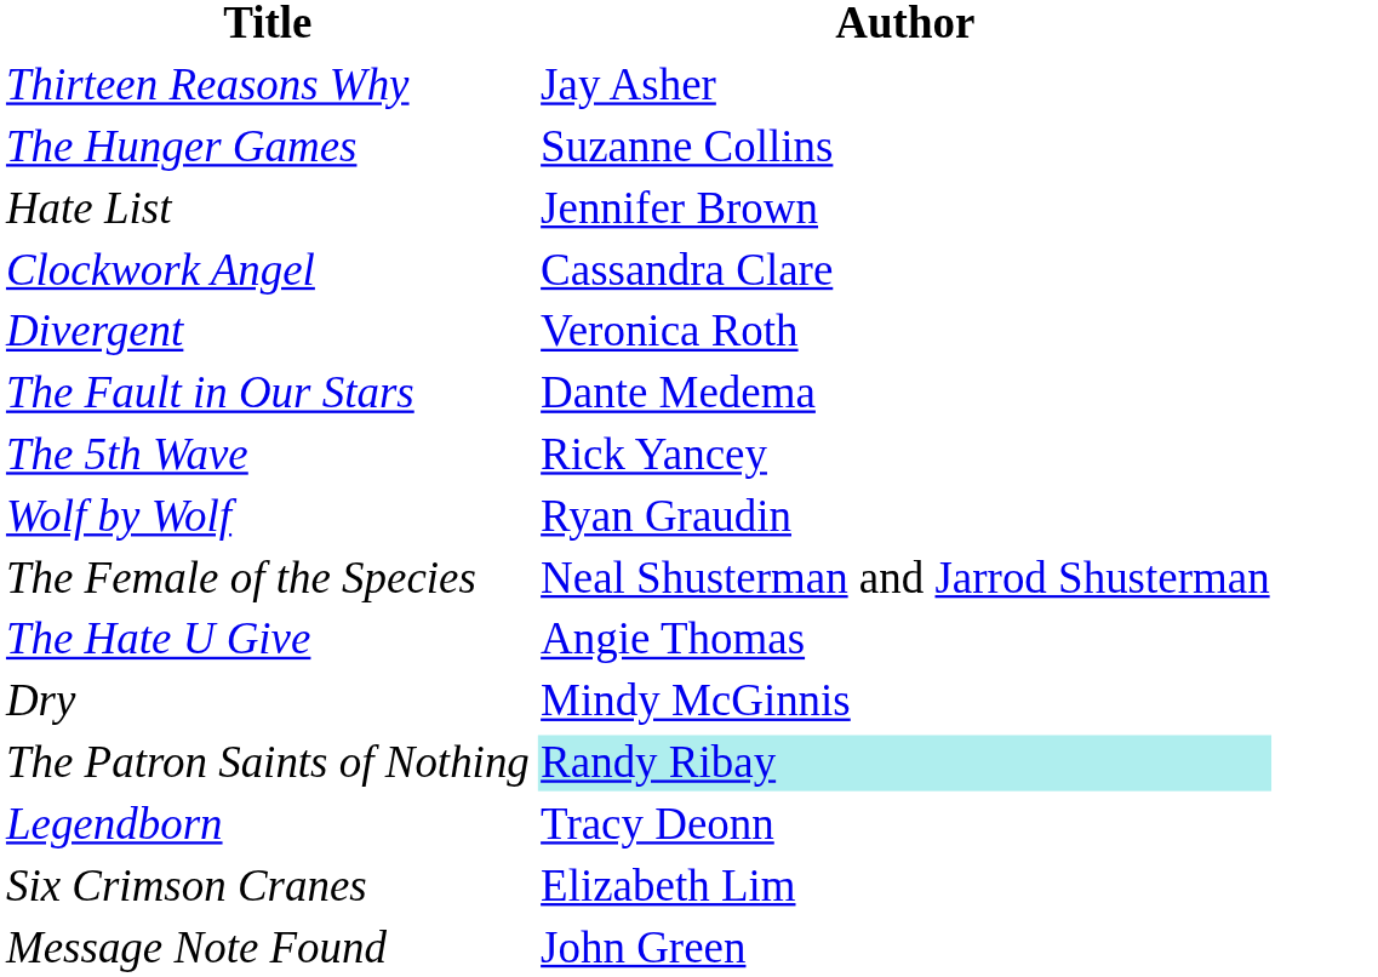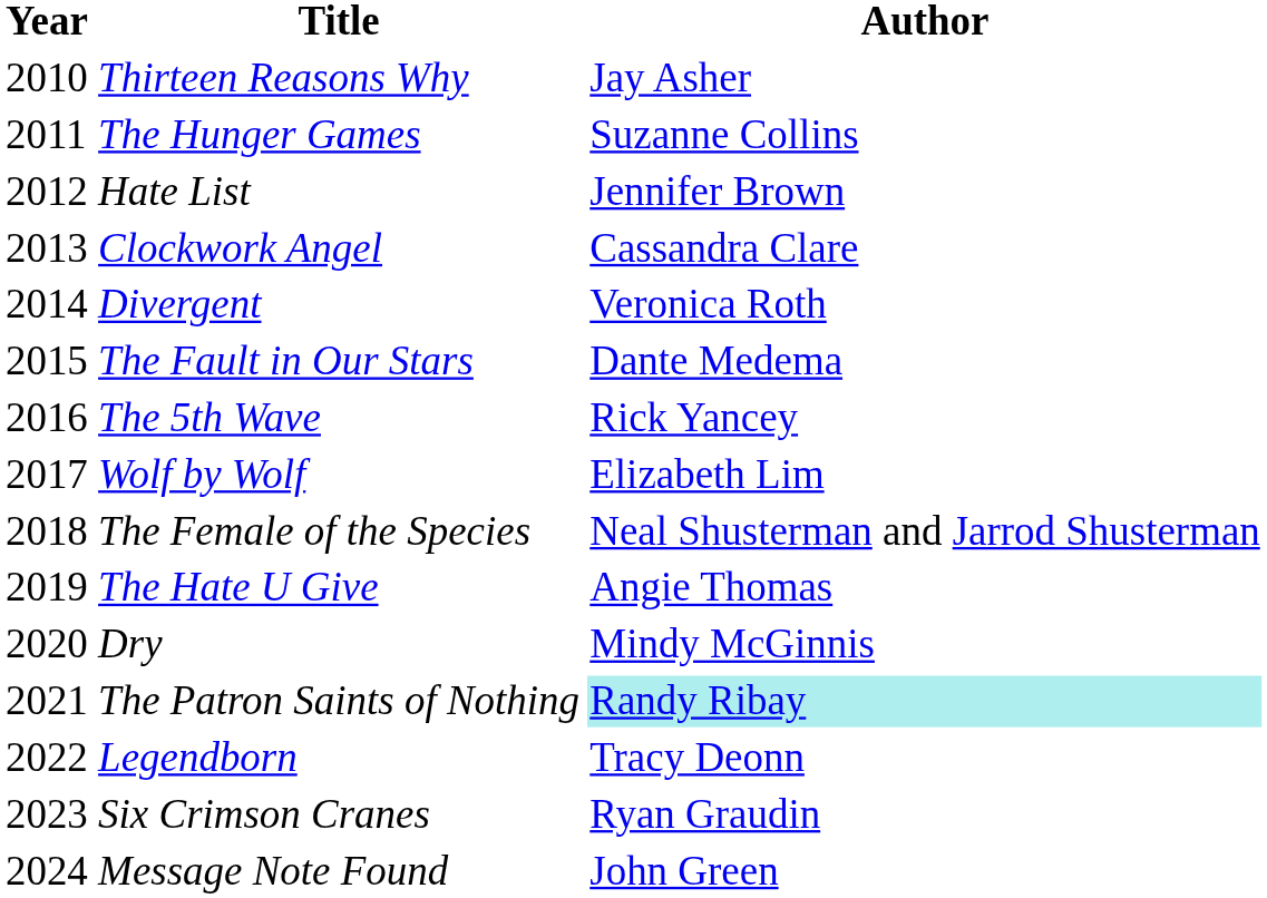 <table class="sortable">
 <tr>
+<th>Year</th>
 <th>Title</th>
 <th>Author</th>
 </tr>
 <tr>
+<td>2010</td>
 <td><em><a href='#'>Thirteen Reasons Why</a></em></td>
 <td><a href='#'>Jay Asher</a></td>
 </tr>
 <tr>
+<td>2011</td>
 <td><em><a href='#'>The Hunger Games</a></em></td>
 <td><a href='#'>Suzanne Collins</a></td>
 </tr>
 <tr>
+<td>2012</td>
 <td><em>Hate List</em></td>
 <td><a href='#'>Jennifer Brown</a></td>
 </tr>
 <tr>
+<td>2013</td>
 <td><em><a href='#'>Clockwork Angel</a></em></td>
 <td><a href='#'>Cassandra Clare</a></td>
 </tr>
 <tr>
+<td>2014</td>
 <td><em><a href='#'>Divergent</a></em></td>
 <td><a href='#'>Veronica Roth</a></td>
 </tr>
 <tr>
+<td>2015</td>
 <td><em><a href='#'>The Fault in Our Stars</a></em></td>
 <td><a href='#'>Dante Medema</a></td>
 </tr>
 <tr>
+<td>2016</td>
 <td><em><a href='#'>The 5th Wave</a></em></td>
 <td><a href='#'>Rick Yancey</a></td>
 </tr>
 <tr>
+<td>2017</td>
 <td><em><a href='#'>Wolf by Wolf</a></em></td>
-<td><a href='#'>Ryan Graudin</a></td>
+<td><a href='#'>Elizabeth Lim</a></td>
 </tr>
 <tr>
+<td>2018</td>
 <td><em>The Female of the Species</em></td>
 <td><a href='#'>Neal Shusterman</a> and <a href='#'>Jarrod Shusterman</a></td>
 </tr>
 <tr>
+<td>2019</td>
 <td><em><a href='#'>The Hate U Give</a></em></td>
 <td><a href='#'>Angie Thomas</a></td>
 </tr>
 <tr>
+<td>2020</td>
 <td><em>Dry</em></td>
 <td><a href='#'>Mindy McGinnis</a></td>
 </tr>
 <tr>
+<td>2021</td>
 <td><em>The Patron Saints of Nothing</em></td>
 <td style="background: paleturquoise;"><a href='#'>Randy Ribay</a></td>
 </tr>
 <tr>
+<td>2022</td>
 <td><em><a href='#'>Legendborn</a></em></td>
 <td><a href='#'>Tracy Deonn</a></td>
 </tr>
 <tr>
+<td>2023</td>
 <td><em>Six Crimson Cranes</em></td>
-<td><a href='#'>Elizabeth Lim</a></td>
+<td><a href='#'>Ryan Graudin</a></td>
 </tr>
 <tr>
+<td>2024</td>
 <td><em>Message Note Found</em></td>
 <td><a href='#'>John Green</a></td>
 </tr>
 </table>
